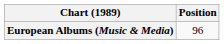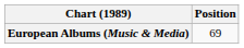 <table class="wikitable sortable plainrowheaders">
 <tr>
 <th scope="col">Chart (1989)</th>
 <th scope="col">Position</th>
 </tr>
 <tr>
 <th scope="row">European Albums (<em>Music & Media</em>)</th>
-<td align=center>96</td>
+<td align=center>69</td>
 </tr>
 </table>
